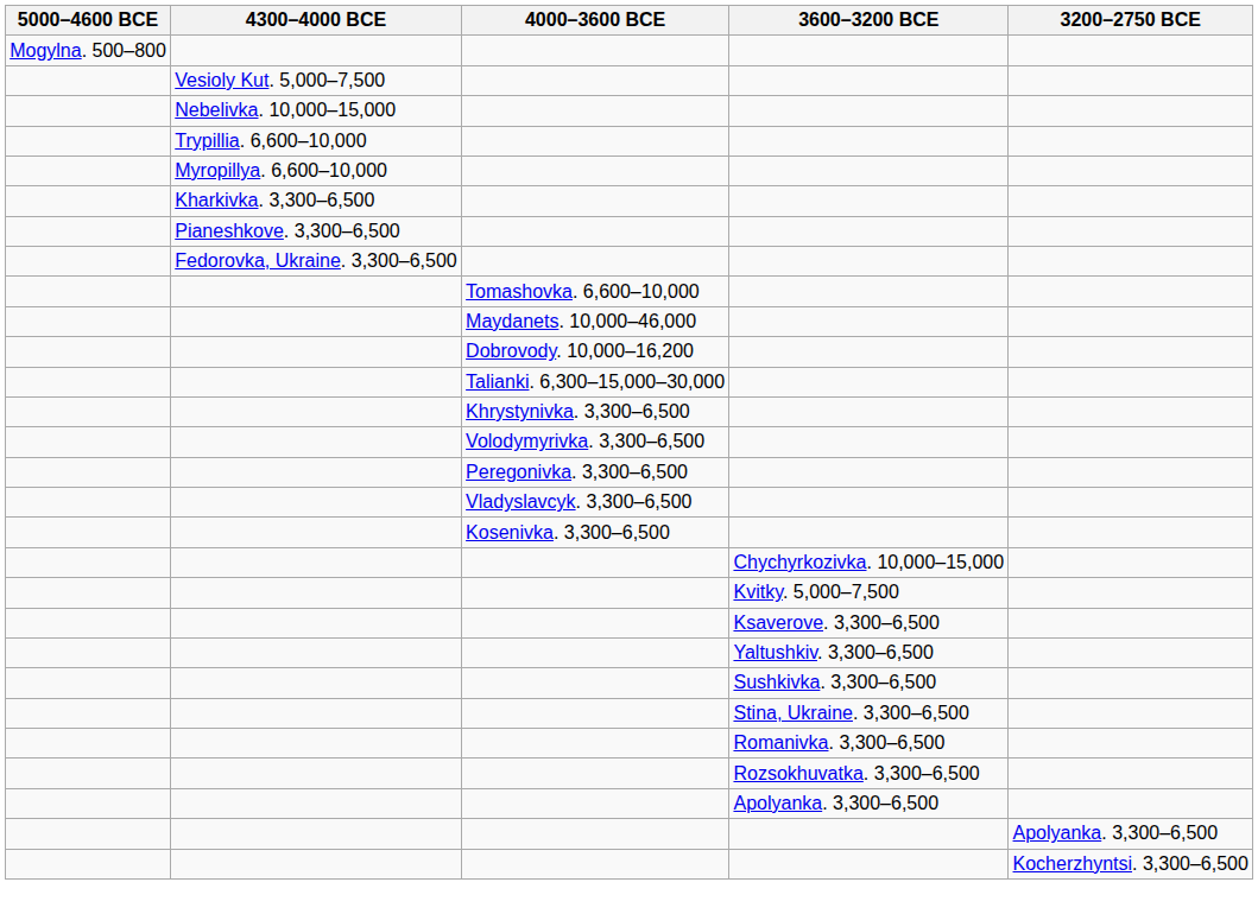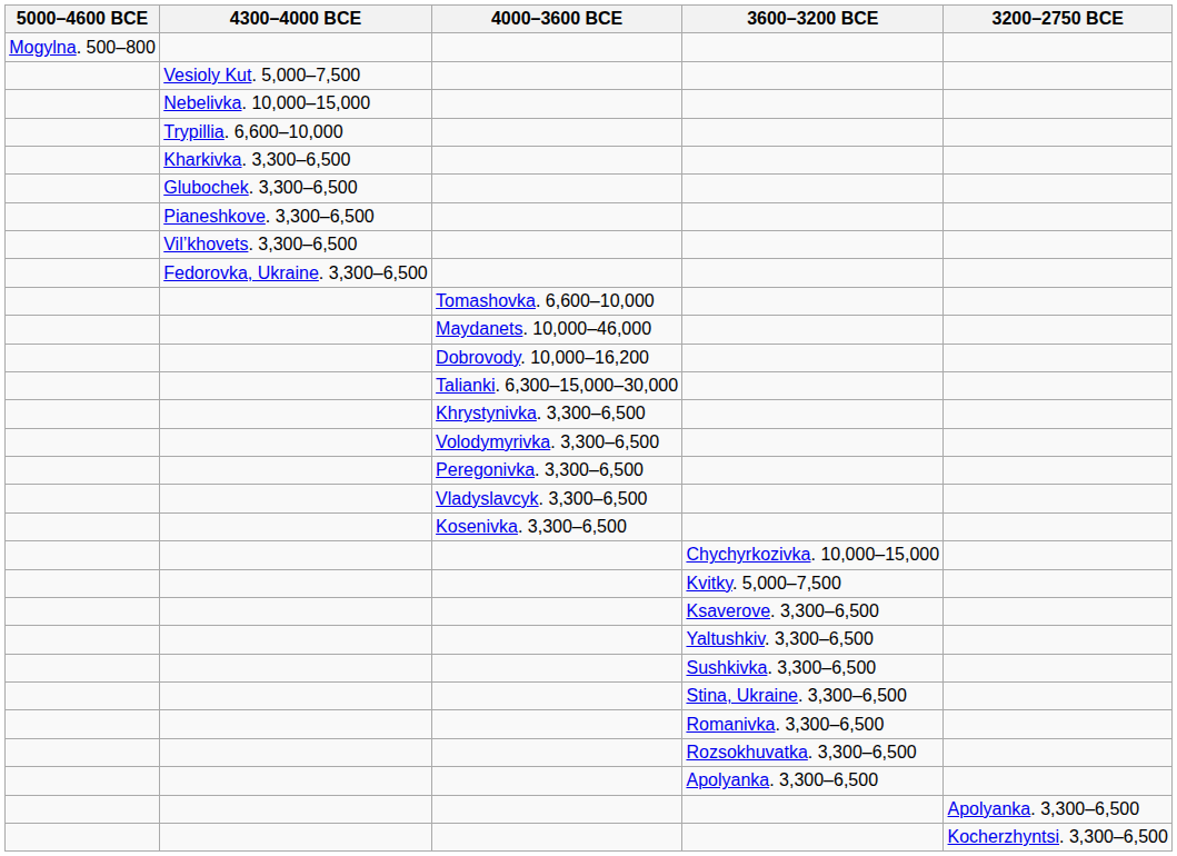 <table class="wikitable sortable">
 <tr>
 <th>5000–4600 BCE</th>
 <th>4300–4000 BCE</th>
 <th>4000–3600 BCE</th>
 <th>3600–3200 BCE</th>
 <th>3200–2750 BCE</th>
 </tr>
 <tr>
 <td><a href='#'>Mogylna</a>. 500–800</td>
 <td></td>
 <td></td>
 <td></td>
 <td></td>
 </tr>
 <tr>
 <td></td>
 <td><a href='#'>Vesioly Kut</a>. 5,000–7,500</td>
 <td></td>
 <td></td>
 <td></td>
 </tr>
 <tr>
 <td></td>
 <td><a href='#'>Nebelivka</a>. 10,000–15,000</td>
 <td></td>
 <td></td>
 <td></td>
 </tr>
 <tr>
 <td></td>
 <td><a href='#'>Trypillia</a>. 6,600–10,000</td>
 <td></td>
 <td></td>
 <td></td>
 </tr>
 <tr>
 <td></td>
-<td><a href='#'>Myropillya</a>. 6,600–10,000</td>
-<td></td>
-<td></td>
-<td></td>
-</tr>
-<tr>
-<td></td>
 <td><a href='#'>Kharkivka</a>. 3,300–6,500</td>
 <td></td>
 <td></td>
 <td></td>
 </tr>
 <tr>
 <td></td>
+<td><a href='#'>Glubochek</a>. 3,300–6,500</td>
+<td></td>
+<td></td>
+<td></td>
+</tr>
+<tr>
+<td></td>
 <td><a href='#'>Pianeshkove</a>. 3,300–6,500</td>
+<td></td>
+<td></td>
+<td></td>
+</tr>
+<tr>
+<td></td>
+<td><a href='#'>Vil’khovets</a>. 3,300–6,500</td>
 <td></td>
 <td></td>
 <td></td>
 </tr>
 <tr>
 <td></td>
 <td><a href='#'>Fedorovka, Ukraine</a>. 3,300–6,500</td>
 <td></td>
 <td></td>
 <td></td>
 </tr>
 <tr>
 <td></td>
 <td></td>
 <td><a href='#'>Tomashovka</a>. 6,600–10,000</td>
 <td></td>
 <td></td>
 </tr>
 <tr>
 <td></td>
 <td></td>
 <td><a href='#'>Maydanets</a>. 10,000–46,000</td>
 <td></td>
 <td></td>
 </tr>
 <tr>
 <td></td>
 <td></td>
 <td><a href='#'>Dobrovody</a>. 10,000–16,200</td>
 <td></td>
 <td></td>
 </tr>
 <tr>
 <td></td>
 <td></td>
 <td><a href='#'>Talianki</a>. 6,300–15,000–30,000</td>
 <td></td>
 <td></td>
 </tr>
 <tr>
 <td></td>
 <td></td>
 <td><a href='#'>Khrystynivka</a>. 3,300–6,500</td>
 <td></td>
 <td></td>
 </tr>
 <tr>
 <td></td>
 <td></td>
 <td><a href='#'>Volodymyrivka</a>. 3,300–6,500</td>
 <td></td>
 <td></td>
 </tr>
 <tr>
 <td></td>
 <td></td>
 <td><a href='#'>Peregonivka</a>. 3,300–6,500</td>
 <td></td>
 <td></td>
 </tr>
 <tr>
 <td></td>
 <td></td>
 <td><a href='#'>Vladyslavcyk</a>. 3,300–6,500</td>
 <td></td>
 <td></td>
 </tr>
 <tr>
 <td></td>
 <td></td>
 <td><a href='#'>Kosenivka</a>. 3,300–6,500</td>
 <td></td>
 <td></td>
 </tr>
 <tr>
 <td></td>
 <td></td>
 <td></td>
 <td><a href='#'>Chychyrkozivka</a>. 10,000–15,000</td>
 <td></td>
 </tr>
 <tr>
 <td></td>
 <td></td>
 <td></td>
 <td><a href='#'>Kvitky</a>. 5,000–7,500</td>
 <td></td>
 </tr>
 <tr>
 <td></td>
 <td></td>
 <td></td>
 <td><a href='#'>Ksaverove</a>. 3,300–6,500</td>
 <td></td>
 </tr>
 <tr>
 <td></td>
 <td></td>
 <td></td>
 <td><a href='#'>Yaltushkiv</a>. 3,300–6,500</td>
 <td></td>
 </tr>
 <tr>
 <td></td>
 <td></td>
 <td></td>
 <td><a href='#'>Sushkivka</a>. 3,300–6,500</td>
 <td></td>
 </tr>
 <tr>
 <td></td>
 <td></td>
 <td></td>
 <td><a href='#'>Stina, Ukraine</a>. 3,300–6,500</td>
 <td></td>
 </tr>
 <tr>
 <td></td>
 <td></td>
 <td></td>
 <td><a href='#'>Romanivka</a>. 3,300–6,500</td>
 <td></td>
 </tr>
 <tr>
 <td></td>
 <td></td>
 <td></td>
 <td><a href='#'>Rozsokhuvatka</a>. 3,300–6,500</td>
 <td></td>
 </tr>
 <tr>
 <td></td>
 <td></td>
 <td></td>
 <td><a href='#'>Apolyanka</a>. 3,300–6,500</td>
 <td></td>
 </tr>
 <tr>
 <td></td>
 <td></td>
 <td></td>
 <td></td>
 <td><a href='#'>Apolyanka</a>. 3,300–6,500</td>
 </tr>
 <tr>
 <td></td>
 <td></td>
 <td></td>
 <td></td>
 <td><a href='#'>Kocherzhyntsi</a>. 3,300–6,500</td>
 </tr>
 <tr>
 </tr>
 </table>
